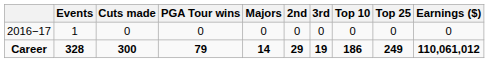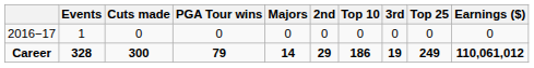 <table class=wikitable style="font-size:95%;text-align:center">
 <tr>
 <th></th>
 <th>Events</th>
 <th>Cuts made</th>
 <th>PGA Tour wins</th>
 <th>Majors</th>
 <th>2nd</th>
+<th>Top 10</th>
 <th>3rd</th>
-<th>Top 10</th>
 <th>Top 25</th>
 <th>Earnings ($)</th>
 </tr>
 <tr>
 <td>2016−17</td>
 <td>1</td>
 <td>0</td>
 <td>0</td>
 <td>0</td>
 <td>0</td>
 <td>0</td>
 <td>0</td>
 <td>0</td>
 <td>0</td>
 </tr>
 <tr>
 <td><strong>Career</strong></td>
 <td><strong>328</strong></td>
 <td><strong>300</strong></td>
 <td><strong>79</strong></td>
 <td><strong>14</strong></td>
 <td><strong>29</strong></td>
+<td><strong>186</strong></td>
 <td><strong>19</strong></td>
-<td><strong>186</strong></td>
 <td><strong>249</strong></td>
 <td><strong>110,061,012</strong></td>
 </tr>
 </table>
